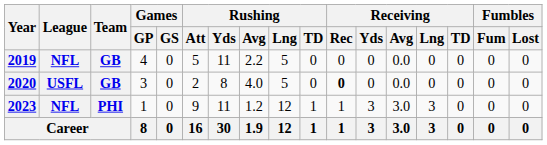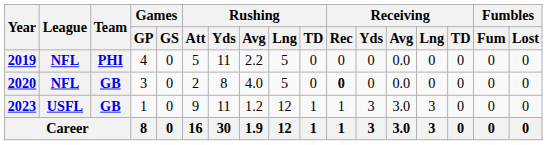 <table class="wikitable" style="text-align: center;">
 <tr>
 <th rowspan="2">Year</th>
 <th rowspan="2">League</th>
 <th rowspan="2">Team</th>
 <th colspan="2">Games</th>
 <th colspan="5">Rushing</th>
 <th colspan="5">Receiving</th>
 <th colspan="2">Fumbles</th>
 </tr>
 <tr>
 <th>GP</th>
 <th>GS</th>
 <th>Att</th>
 <th>Yds</th>
 <th>Avg</th>
 <th>Lng</th>
 <th>TD</th>
 <th>Rec</th>
 <th>Yds</th>
 <th>Avg</th>
 <th>Lng</th>
 <th>TD</th>
 <th>Fum</th>
 <th>Lost</th>
 </tr>
 <tr>
 <th><a href='#'>2019</a></th>
 <th><a href='#'>NFL</a></th>
-<th><a href='#'>GB</a></th>
+<th><a href='#'>PHI</a></th>
 <td>4</td>
 <td>0</td>
 <td>5</td>
 <td>11</td>
 <td>2.2</td>
 <td>5</td>
 <td>0</td>
 <td>0</td>
 <td>0</td>
 <td>0.0</td>
 <td>0</td>
 <td>0</td>
 <td>0</td>
 <td>0</td>
 </tr>
 <tr>
 <th><a href='#'>2020</a></th>
-<th><a href='#'>USFL</a></th>
+<th><a href='#'>NFL</a></th>
 <th><a href='#'>GB</a></th>
 <td>3</td>
 <td>0</td>
 <td>2</td>
 <td>8</td>
 <td>4.0</td>
 <td>5</td>
 <td>0</td>
 <td><strong>0</strong></td>
 <td>0</td>
 <td>0.0</td>
 <td>0</td>
 <td>0</td>
 <td>0</td>
 <td>0</td>
 </tr>
 <tr>
 <th><a href='#'>2023</a></th>
-<th><a href='#'>NFL</a></th>
-<th><a href='#'>PHI</a></th>
+<th><a href='#'>USFL</a></th>
+<th><a href='#'>GB</a></th>
 <td>1</td>
 <td>0</td>
 <td>9</td>
 <td>11</td>
 <td>1.2</td>
 <td>12</td>
 <td>1</td>
 <td>1</td>
 <td>3</td>
 <td>3.0</td>
 <td>3</td>
 <td>0</td>
 <td>0</td>
 <td>0</td>
 </tr>
 <tr>
 <th colspan="3">Career </th>
 <th>8</th>
 <th>0</th>
 <th>16</th>
 <th>30</th>
 <th>1.9</th>
 <th>12</th>
 <th>1</th>
 <th>1</th>
 <th>3</th>
 <th>3.0</th>
 <th>3</th>
 <th>0</th>
 <th>0</th>
 <th>0</th>
 </tr>
 </table>
